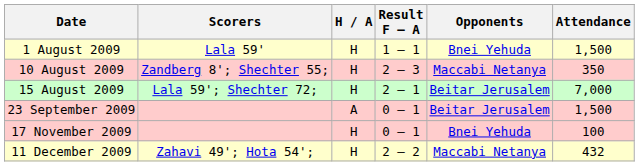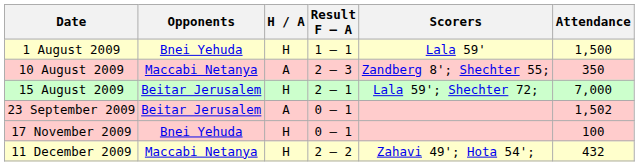 <table class="wikitable" style="text-align:center">
 <tr>
 <th><strong>Date</strong></th>
-<th><strong>Scorers</strong></th>
+<th><strong>Opponents</strong></th>
 <th><strong>H / A</strong></th>
 <th><strong>Result<br>F – A</strong></th>
-<th><strong>Opponents</strong></th>
+<th><strong>Scorers</strong></th>
 <th><strong>Attendance</strong></th>
 </tr>
 <tr bgcolor="#ffffcc">
 <td>1 August 2009</td>
-<td><a href='#'>Lala</a> 59'</td>
+<td><a href='#'>Bnei Yehuda</a></td>
 <td>H</td>
 <td>1 – 1</td>
-<td><a href='#'>Bnei Yehuda</a></td>
+<td><a href='#'>Lala</a> 59'</td>
 <td>1,500</td>
 </tr>
 <tr bgcolor="#ffcccc">
 <td>10 August 2009</td>
+<td><a href='#'>Maccabi Netanya</a></td>
+<td>A</td>
+<td>2 – 3</td>
 <td><a href='#'>Zandberg</a> 8'; <a href='#'>Shechter</a> 55;</td>
-<td>H</td>
-<td>2 – 3</td>
-<td><a href='#'>Maccabi Netanya</a></td>
 <td>350</td>
 </tr>
 <tr bgcolor="#ccffcc">
 <td>15 August 2009</td>
-<td><a href='#'>Lala</a> 59'; <a href='#'>Shechter</a> 72;</td>
+<td><a href='#'>Beitar Jerusalem</a></td>
 <td>H</td>
 <td>2 – 1</td>
-<td><a href='#'>Beitar Jerusalem</a></td>
+<td><a href='#'>Lala</a> 59'; <a href='#'>Shechter</a> 72;</td>
 <td>7,000</td>
 </tr>
 <tr bgcolor="#ffcccc">
 <td>23 September 2009</td>
-<td></td>
+<td><a href='#'>Beitar Jerusalem</a></td>
 <td>A</td>
 <td>0 – 1</td>
-<td><a href='#'>Beitar Jerusalem</a></td>
-<td>1,500</td>
+<td></td>
+<td>1,502</td>
 </tr>
 <tr bgcolor="#ffcccc">
 <td>17 November 2009</td>
-<td></td>
+<td><a href='#'>Bnei Yehuda</a></td>
 <td>H</td>
 <td>0 – 1</td>
-<td><a href='#'>Bnei Yehuda</a></td>
+<td></td>
 <td>100</td>
 </tr>
 <tr bgcolor="#ffffcc">
 <td>11 December 2009</td>
-<td><a href='#'>Zahavi</a> 49'; <a href='#'>Hota</a> 54';</td>
+<td><a href='#'>Maccabi Netanya</a></td>
 <td>H</td>
 <td>2 – 2</td>
-<td><a href='#'>Maccabi Netanya</a></td>
+<td><a href='#'>Zahavi</a> 49'; <a href='#'>Hota</a> 54';</td>
 <td>432</td>
 </tr>
 </table>
